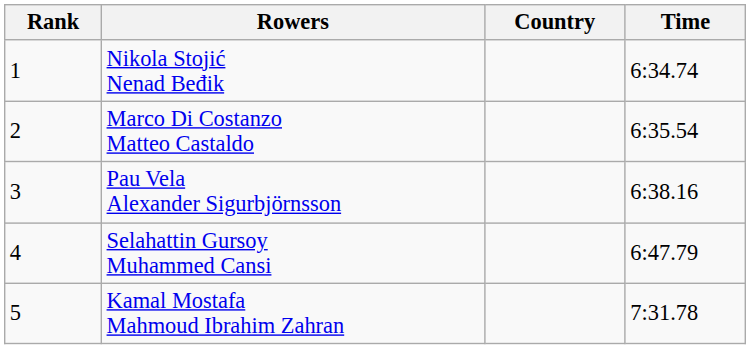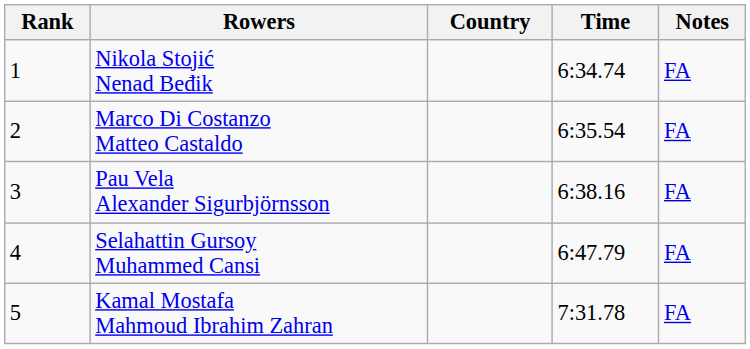 <table class="wikitable" width=60%>
 <tr>
 <th>Rank</th>
 <th>Rowers</th>
 <th>Country</th>
 <th>Time</th>
+<th>Notes</th>
 </tr>
 <tr>
 <td>1</td>
 <td><a href='#'>Nikola Stojić</a><br><a href='#'>Nenad Beđik</a></td>
 <td></td>
 <td>6:34.74</td>
+<td><a href='#'>FA</a></td>
 </tr>
 <tr>
 <td>2</td>
 <td><a href='#'>Marco Di Costanzo</a><br><a href='#'>Matteo Castaldo</a></td>
 <td></td>
 <td>6:35.54</td>
+<td><a href='#'>FA</a></td>
 </tr>
 <tr>
 <td>3</td>
 <td><a href='#'>Pau Vela</a><br><a href='#'>Alexander Sigurbjörnsson</a></td>
 <td></td>
 <td>6:38.16</td>
+<td><a href='#'>FA</a></td>
 </tr>
 <tr>
 <td>4</td>
 <td><a href='#'>Selahattin Gursoy</a><br><a href='#'>Muhammed Cansi</a></td>
 <td></td>
 <td>6:47.79</td>
+<td><a href='#'>FA</a></td>
 </tr>
 <tr>
 <td>5</td>
 <td><a href='#'>Kamal Mostafa</a><br><a href='#'>Mahmoud Ibrahim Zahran</a></td>
 <td></td>
 <td>7:31.78</td>
+<td><a href='#'>FA</a></td>
 </tr>
 </table>
